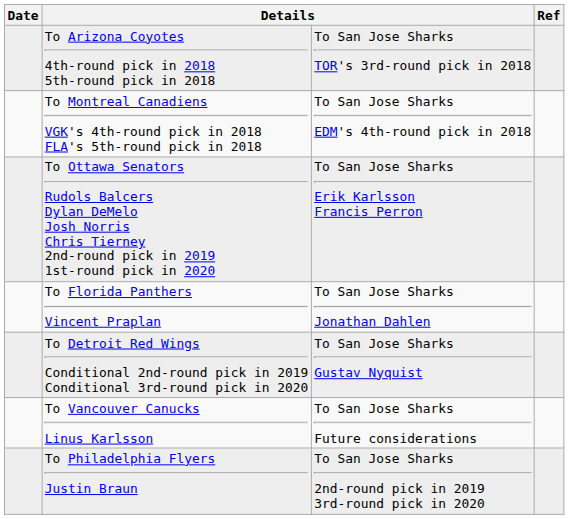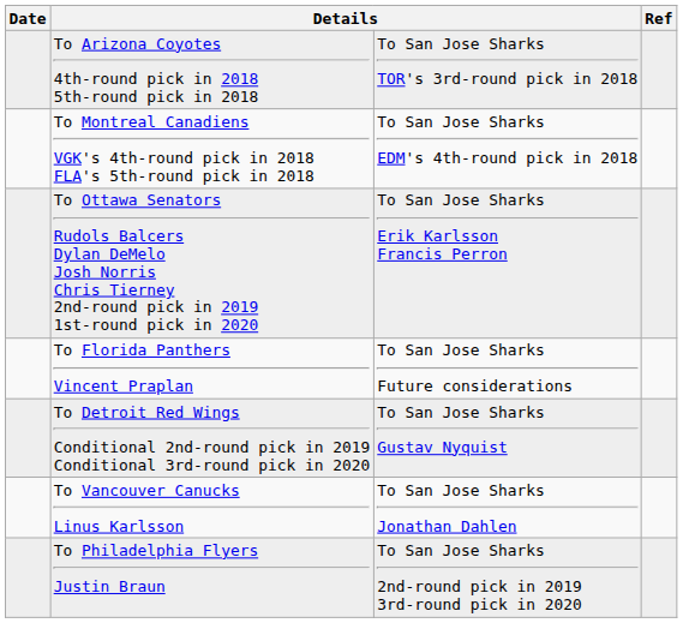 <table class="wikitable">
 <tr>
 <th>Date</th>
 <th colspan="2">Details</th>
 <th>Ref</th>
 </tr>
 <tr style="background:#eee;">
 <td></td>
 <td valign="top">To <a href='#'>Arizona Coyotes</a><hr>4th-round pick in <a href='#'>2018</a><br>5th-round pick in 2018</td>
 <td valign="top">To San Jose Sharks<hr><a href='#'>TOR</a>'s 3rd-round pick in 2018</td>
 <td></td>
 </tr>
 <tr>
 <td></td>
 <td valign="top">To <a href='#'>Montreal Canadiens</a><hr><a href='#'>VGK</a>'s 4th-round pick in 2018<br><a href='#'>FLA</a>'s 5th-round pick in 2018</td>
 <td valign="top">To San Jose Sharks<hr><a href='#'>EDM</a>'s 4th-round pick in 2018</td>
 <td></td>
 </tr>
 <tr style="background:#eee;">
 <td></td>
 <td valign="top">To <a href='#'>Ottawa Senators</a><hr><a href='#'>Rudols Balcers</a><br><a href='#'>Dylan DeMelo</a><br><a href='#'>Josh Norris</a><br><a href='#'>Chris Tierney</a><br>2nd-round pick in <a href='#'>2019</a><br>1st-round pick in <a href='#'>2020</a></td>
 <td valign="top">To San Jose Sharks<hr><a href='#'>Erik Karlsson</a><br><a href='#'>Francis Perron</a></td>
 <td></td>
 </tr>
 <tr>
 <td></td>
 <td valign="top">To <a href='#'>Florida Panthers</a><hr><a href='#'>Vincent Praplan</a></td>
-<td valign="top">To San Jose Sharks<hr><a href='#'>Jonathan Dahlen</a></td>
+<td valign="top">To San Jose Sharks<hr>Future considerations</td>
 <td></td>
 </tr>
 <tr style="background:#eee;">
 <td></td>
 <td valign="top">To <a href='#'>Detroit Red Wings</a><hr>Conditional 2nd-round pick in 2019<br>Conditional 3rd-round pick in 2020</td>
 <td valign="top">To San Jose Sharks<hr><a href='#'>Gustav Nyquist</a></td>
 <td></td>
 </tr>
 <tr>
 <td></td>
 <td valign="top">To <a href='#'>Vancouver Canucks</a><hr><a href='#'>Linus Karlsson</a></td>
-<td valign="top">To San Jose Sharks<hr>Future considerations</td>
+<td valign="top">To San Jose Sharks<hr><a href='#'>Jonathan Dahlen</a></td>
 <td></td>
 </tr>
 <tr style="background:#eee;">
 <td></td>
 <td valign="top">To <a href='#'>Philadelphia Flyers</a><hr><a href='#'>Justin Braun</a></td>
 <td valign="top">To San Jose Sharks<hr>2nd-round pick in 2019<br>3rd-round pick in 2020</td>
 <td></td>
 </tr>
 </table>
